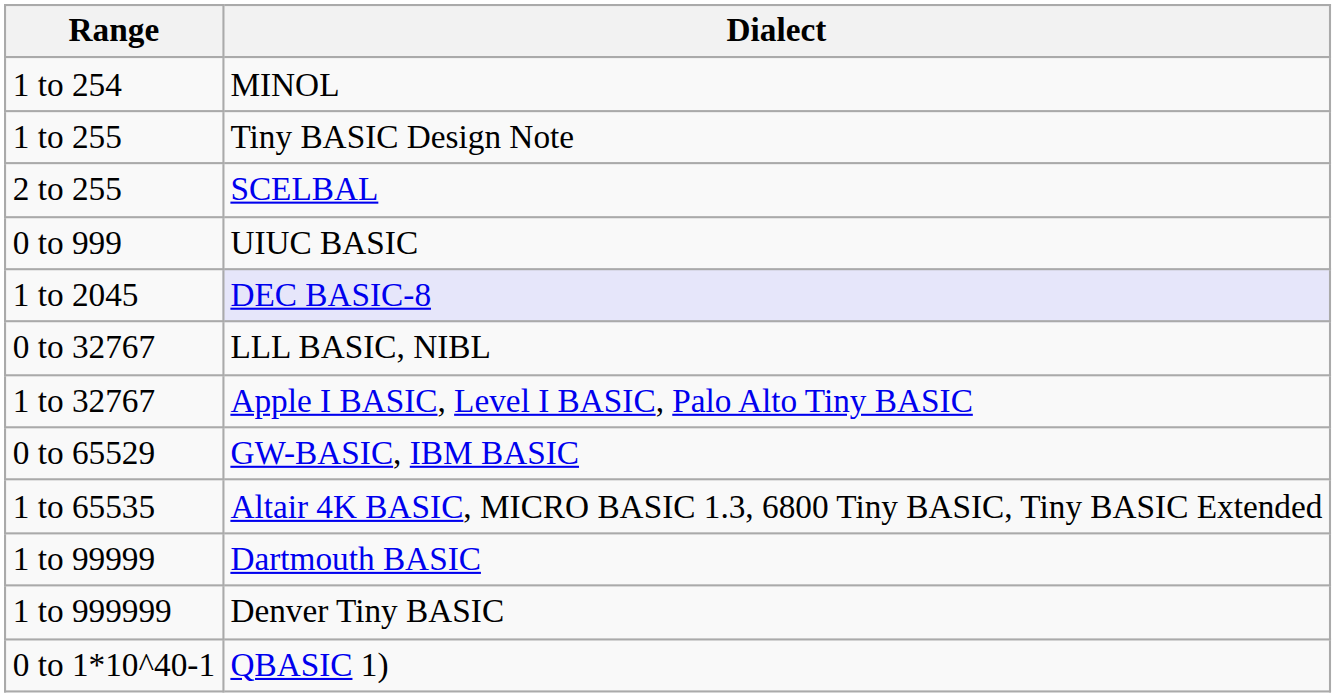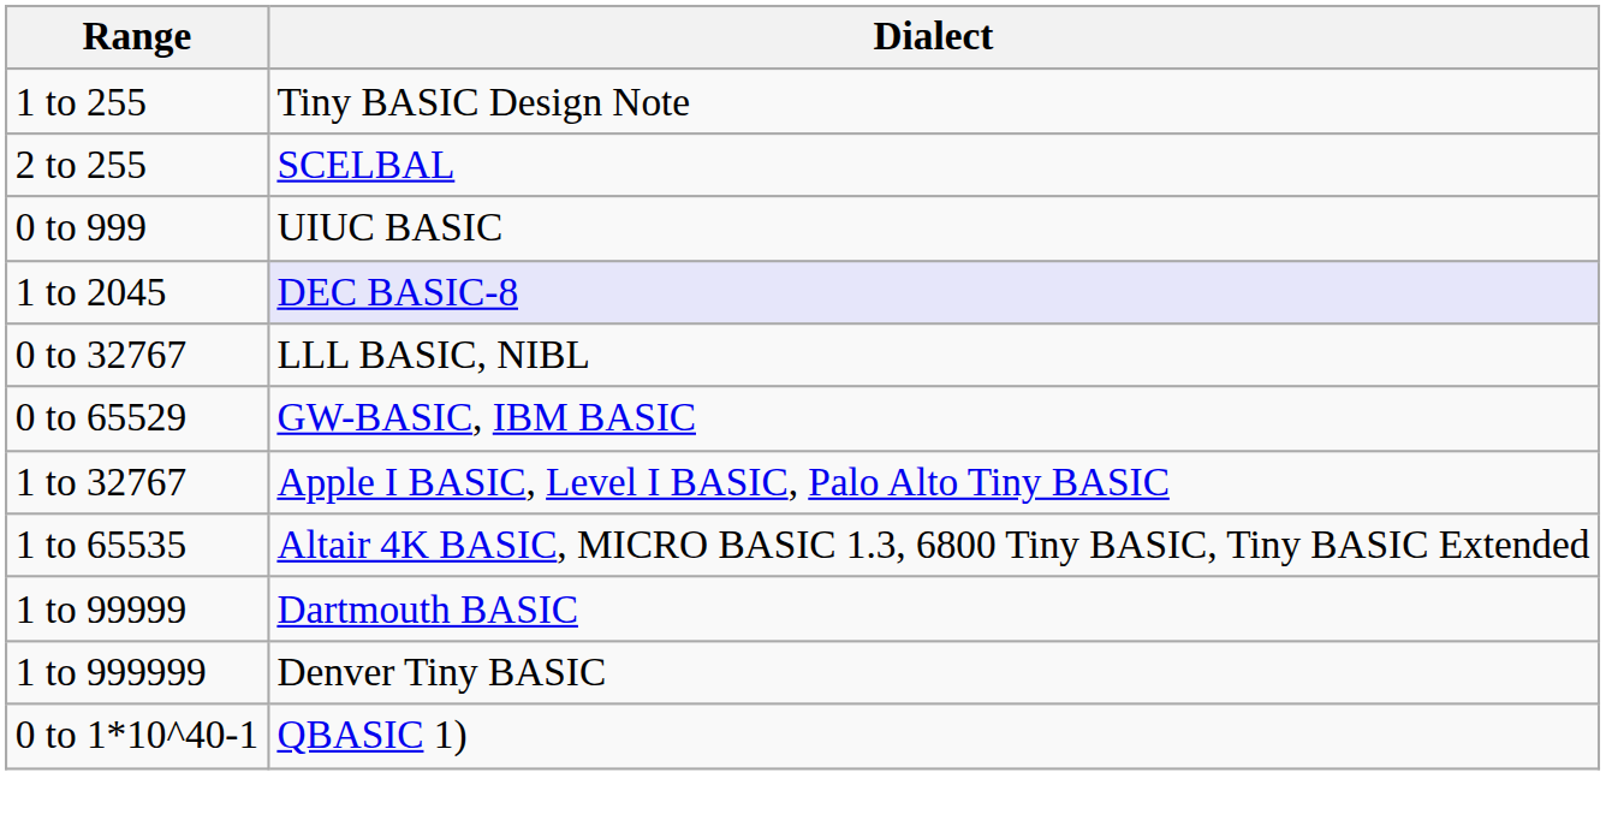 <table class="wikitable">
 <tr>
 <th>Range</th>
 <th>Dialect</th>
-</tr>
-<tr>
-<td>1 to 254</td>
-<td>MINOL</td>
 </tr>
 <tr>
 <td>1 to 255</td>
 <td>Tiny BASIC Design Note</td>
 </tr>
 <tr>
 <td>2 to 255</td>
 <td><a href='#'>SCELBAL</a></td>
 </tr>
 <tr>
 <td>0 to 999</td>
 <td>UIUC BASIC</td>
 </tr>
 <tr>
 <td>1 to 2045</td>
 <td style="background: lavender;"><a href='#'>DEC BASIC-8</a></td>
 </tr>
 <tr>
 <td>0 to 32767</td>
 <td>LLL BASIC, NIBL</td>
 </tr>
 <tr>
+<td>0 to 65529</td>
+<td><a href='#'>GW-BASIC</a>, <a href='#'>IBM BASIC</a></td>
+</tr>
+<tr>
 <td>1 to 32767</td>
 <td><a href='#'>Apple I BASIC</a>, <a href='#'>Level I BASIC</a>, <a href='#'>Palo Alto Tiny BASIC</a></td>
-</tr>
-<tr>
-<td>0 to 65529</td>
-<td><a href='#'>GW-BASIC</a>, <a href='#'>IBM BASIC</a></td>
 </tr>
 <tr>
 <td>1 to 65535</td>
 <td><a href='#'>Altair 4K BASIC</a>, MICRO BASIC 1.3, 6800 Tiny BASIC, Tiny BASIC Extended</td>
 </tr>
 <tr>
 <td>1 to 99999</td>
 <td><a href='#'>Dartmouth BASIC</a></td>
 </tr>
 <tr>
 <td>1 to 999999</td>
 <td>Denver Tiny BASIC</td>
 </tr>
 <tr>
 <td>0 to 1*10^40-1</td>
 <td><a href='#'>QBASIC</a> 1)</td>
 </tr>
 </table>
